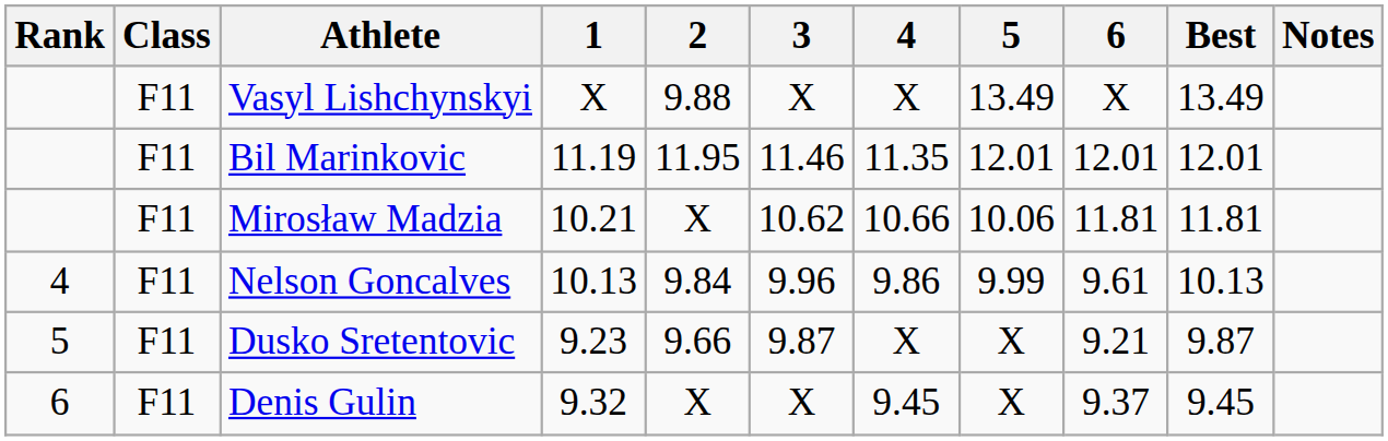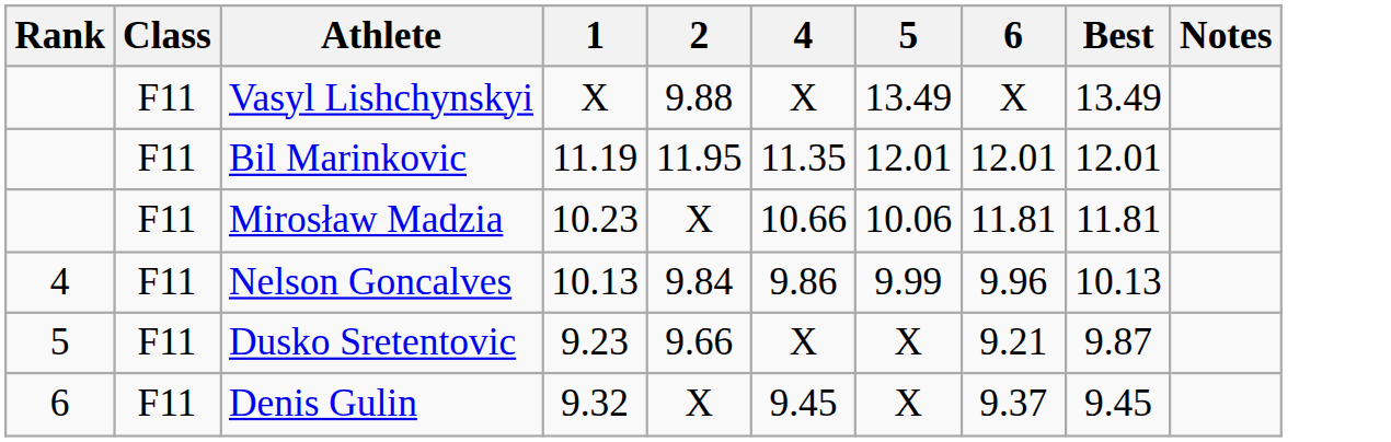 <table class="wikitable sortable" style="text-align:center">
 <tr>
 <th>Rank</th>
 <th>Class</th>
 <th>Athlete</th>
 <th>1</th>
 <th>2</th>
-<th>3</th>
 <th>4</th>
 <th>5</th>
 <th>6</th>
 <th>Best</th>
 <th>Notes</th>
 </tr>
 <tr>
 <td></td>
 <td>F11</td>
 <td style="text-align:left"><a href='#'>Vasyl Lishchynskyi</a><br></td>
 <td>X</td>
 <td>9.88</td>
 <td>X</td>
-<td>X</td>
 <td>13.49</td>
 <td>X</td>
 <td>13.49</td>
 <td></td>
 </tr>
 <tr>
 <td></td>
 <td>F11</td>
 <td style="text-align:left"><a href='#'>Bil Marinkovic</a><br></td>
 <td>11.19</td>
 <td>11.95</td>
-<td>11.46</td>
 <td>11.35</td>
 <td>12.01</td>
 <td>12.01</td>
 <td>12.01</td>
 <td></td>
 </tr>
 <tr>
 <td></td>
 <td>F11</td>
 <td style="text-align:left"><a href='#'>Mirosław Madzia</a><br></td>
-<td>10.21</td>
+<td>10.23</td>
 <td>X</td>
-<td>10.62</td>
 <td>10.66</td>
 <td>10.06</td>
 <td>11.81</td>
 <td>11.81</td>
 <td></td>
 </tr>
 <tr>
 <td>4</td>
 <td>F11</td>
 <td style="text-align:left"><a href='#'>Nelson Goncalves</a><br></td>
 <td>10.13</td>
 <td>9.84</td>
-<td>9.96</td>
 <td>9.86</td>
 <td>9.99</td>
-<td>9.61</td>
+<td>9.96</td>
 <td>10.13</td>
 <td></td>
 </tr>
 <tr>
 <td>5</td>
 <td>F11</td>
 <td style="text-align:left"><a href='#'>Dusko Sretentovic</a><br></td>
 <td>9.23</td>
 <td>9.66</td>
-<td>9.87</td>
 <td>X</td>
 <td>X</td>
 <td>9.21</td>
 <td>9.87</td>
 <td></td>
 </tr>
 <tr>
 <td>6</td>
 <td>F11</td>
 <td style="text-align:left"><a href='#'>Denis Gulin</a><br></td>
 <td>9.32</td>
 <td>X</td>
-<td>X</td>
 <td>9.45</td>
 <td>X</td>
 <td>9.37</td>
 <td>9.45</td>
 <td></td>
 </tr>
 </table>
